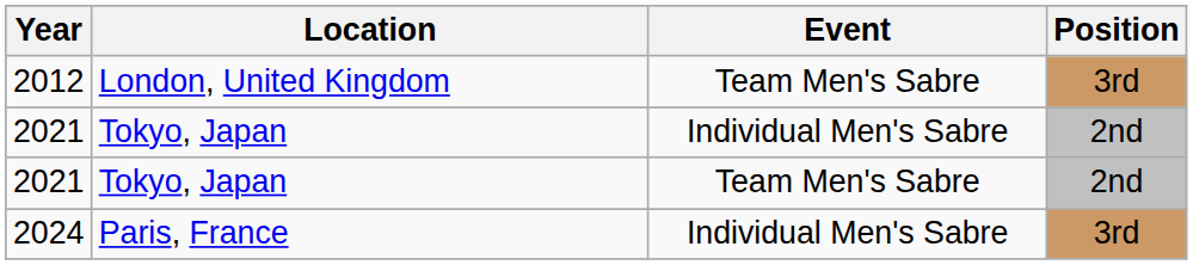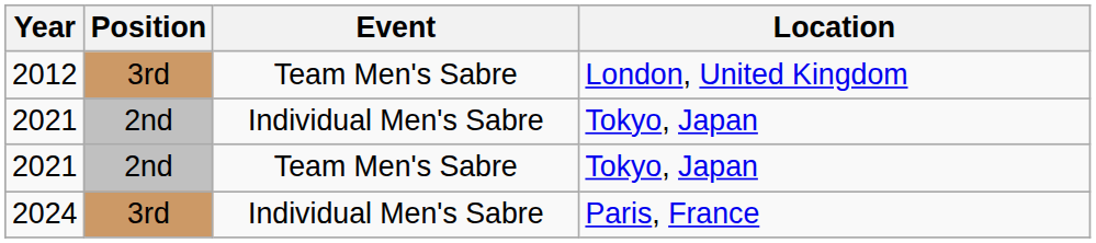 <table class="wikitable" style="text-align:center;">
 <tr>
 <th>Year</th>
+<th>Position</th>
+<th style="width:12em">Event</th>
 <th style="width:17em">Location</th>
-<th style="width:12em">Event</th>
-<th>Position</th>
 </tr>
 <tr>
 <td rowspan="1">2012</td>
+<td bgcolor=CC9966>3rd</td>
+<td>Team Men's Sabre</td>
 <td rowspan="1" align="left"> <a href='#'>London</a>, <a href='#'>United Kingdom</a></td>
-<td>Team Men's Sabre</td>
-<td bgcolor=CC9966>3rd</td>
 </tr>
 <tr>
 <td>2021</td>
+<td bgcolor="silver">2nd</td>
+<td>Individual Men's Sabre</td>
 <td rowspan="1" align="left"> <a href='#'>Tokyo</a>, <a href='#'>Japan</a></td>
-<td>Individual Men's Sabre</td>
-<td bgcolor="silver">2nd</td>
 </tr>
 <tr>
 <td rowspan="1">2021</td>
+<td bgcolor="silver">2nd</td>
+<td>Team Men's Sabre</td>
 <td rowspan="1" align="left"> <a href='#'>Tokyo</a>, <a href='#'>Japan</a></td>
-<td>Team Men's Sabre</td>
-<td bgcolor="silver">2nd</td>
 </tr>
 <tr>
 <td rowspan="1">2024</td>
+<td bgcolor=CC9966>3rd</td>
+<td>Individual Men's Sabre</td>
 <td rowspan="1" align="left"> <a href='#'>Paris</a>, <a href='#'>France</a></td>
-<td>Individual Men's Sabre</td>
-<td bgcolor=CC9966>3rd</td>
 </tr>
 </table>
